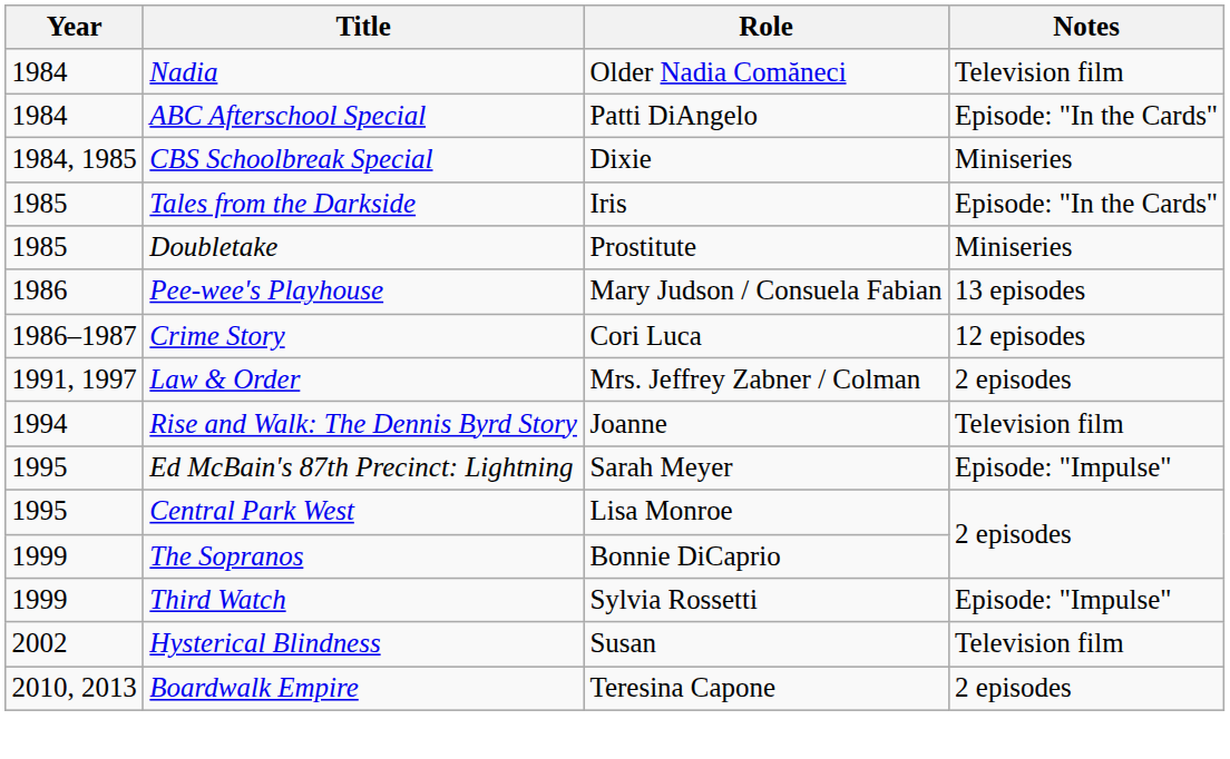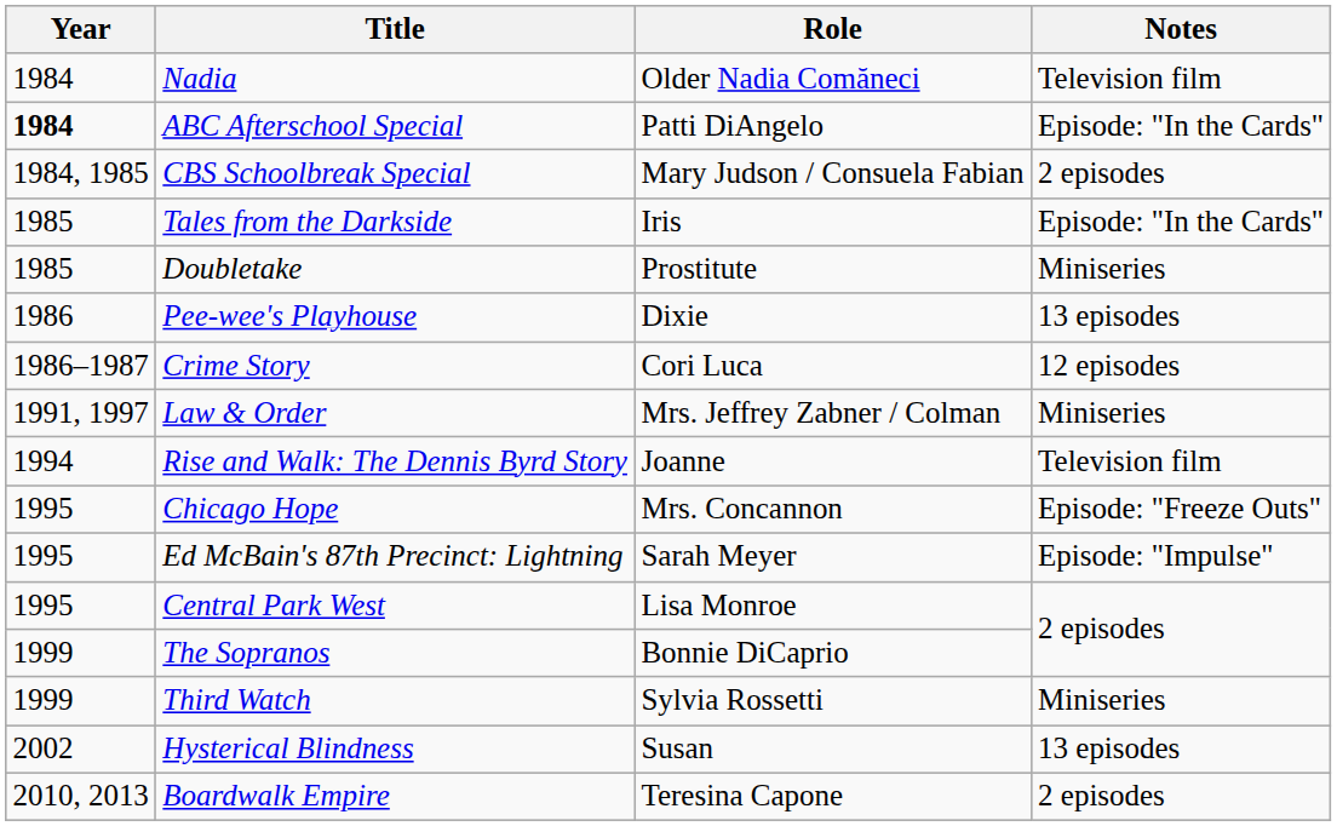 <table class="wikitable sortable">
 <tr>
 <th>Year</th>
 <th>Title</th>
 <th>Role</th>
 <th>Notes</th>
 </tr>
 <tr>
 <td>1984</td>
 <td><a href='#'><em>Nadia</em></a></td>
 <td>Older <a href='#'>Nadia Comăneci</a></td>
 <td>Television film</td>
 </tr>
 <tr>
-<td>1984</td>
+<td><strong>1984</strong></td>
 <td><em><a href='#'>ABC Afterschool Special</a></em></td>
 <td>Patti DiAngelo</td>
 <td>Episode: "In the Cards"</td>
 </tr>
 <tr>
 <td>1984, 1985</td>
 <td><em><a href='#'>CBS Schoolbreak Special</a></em></td>
-<td>Dixie</td>
-<td>Miniseries</td>
+<td>Mary Judson / Consuela Fabian</td>
+<td>2 episodes</td>
 </tr>
 <tr>
 <td>1985</td>
 <td><em><a href='#'>Tales from the Darkside</a></em></td>
 <td>Iris</td>
 <td>Episode: "In the Cards"</td>
 </tr>
 <tr>
 <td>1985</td>
 <td><em>Doubletake</em></td>
 <td>Prostitute</td>
 <td>Miniseries</td>
 </tr>
 <tr>
 <td>1986</td>
 <td><em><a href='#'>Pee-wee's Playhouse</a></em></td>
-<td>Mary Judson / Consuela Fabian</td>
+<td>Dixie</td>
 <td>13 episodes</td>
 </tr>
 <tr>
 <td>1986–1987</td>
 <td><a href='#'><em>Crime Story</em></a></td>
 <td>Cori Luca</td>
 <td>12 episodes</td>
 </tr>
 <tr>
 <td>1991, 1997</td>
 <td><em><a href='#'>Law & Order</a></em></td>
 <td>Mrs. Jeffrey Zabner / Colman</td>
-<td>2 episodes</td>
+<td>Miniseries</td>
 </tr>
 <tr>
 <td>1994</td>
 <td><em><a href='#'>Rise and Walk: The Dennis Byrd Story</a></em></td>
 <td>Joanne</td>
 <td>Television film</td>
+</tr>
+<tr>
+<td>1995</td>
+<td><em><a href='#'>Chicago Hope</a></em></td>
+<td>Mrs. Concannon</td>
+<td>Episode: "Freeze Outs"</td>
 </tr>
 <tr>
 <td>1995</td>
 <td><em>Ed McBain's 87th Precinct: Lightning</em></td>
 <td>Sarah Meyer</td>
 <td>Episode: "Impulse"</td>
 </tr>
 <tr>
 <td>1995</td>
 <td><a href='#'><em>Central Park West</em></a></td>
 <td>Lisa Monroe</td>
 <td rowspan="2">2 episodes</td>
 </tr>
 <tr>
 <td>1999</td>
 <td><em><a href='#'>The Sopranos</a></em></td>
 <td>Bonnie DiCaprio</td>
 </tr>
 <tr>
 <td>1999</td>
 <td><em><a href='#'>Third Watch</a></em></td>
 <td>Sylvia Rossetti</td>
-<td>Episode: "Impulse"</td>
+<td>Miniseries</td>
 </tr>
 <tr>
 <td>2002</td>
 <td><a href='#'><em>Hysterical Blindness</em></a></td>
 <td>Susan</td>
-<td>Television film</td>
+<td>13 episodes</td>
 </tr>
 <tr>
 <td>2010, 2013</td>
 <td><em><a href='#'>Boardwalk Empire</a></em></td>
 <td>Teresina Capone</td>
 <td>2 episodes</td>
 </tr>
 </table>
